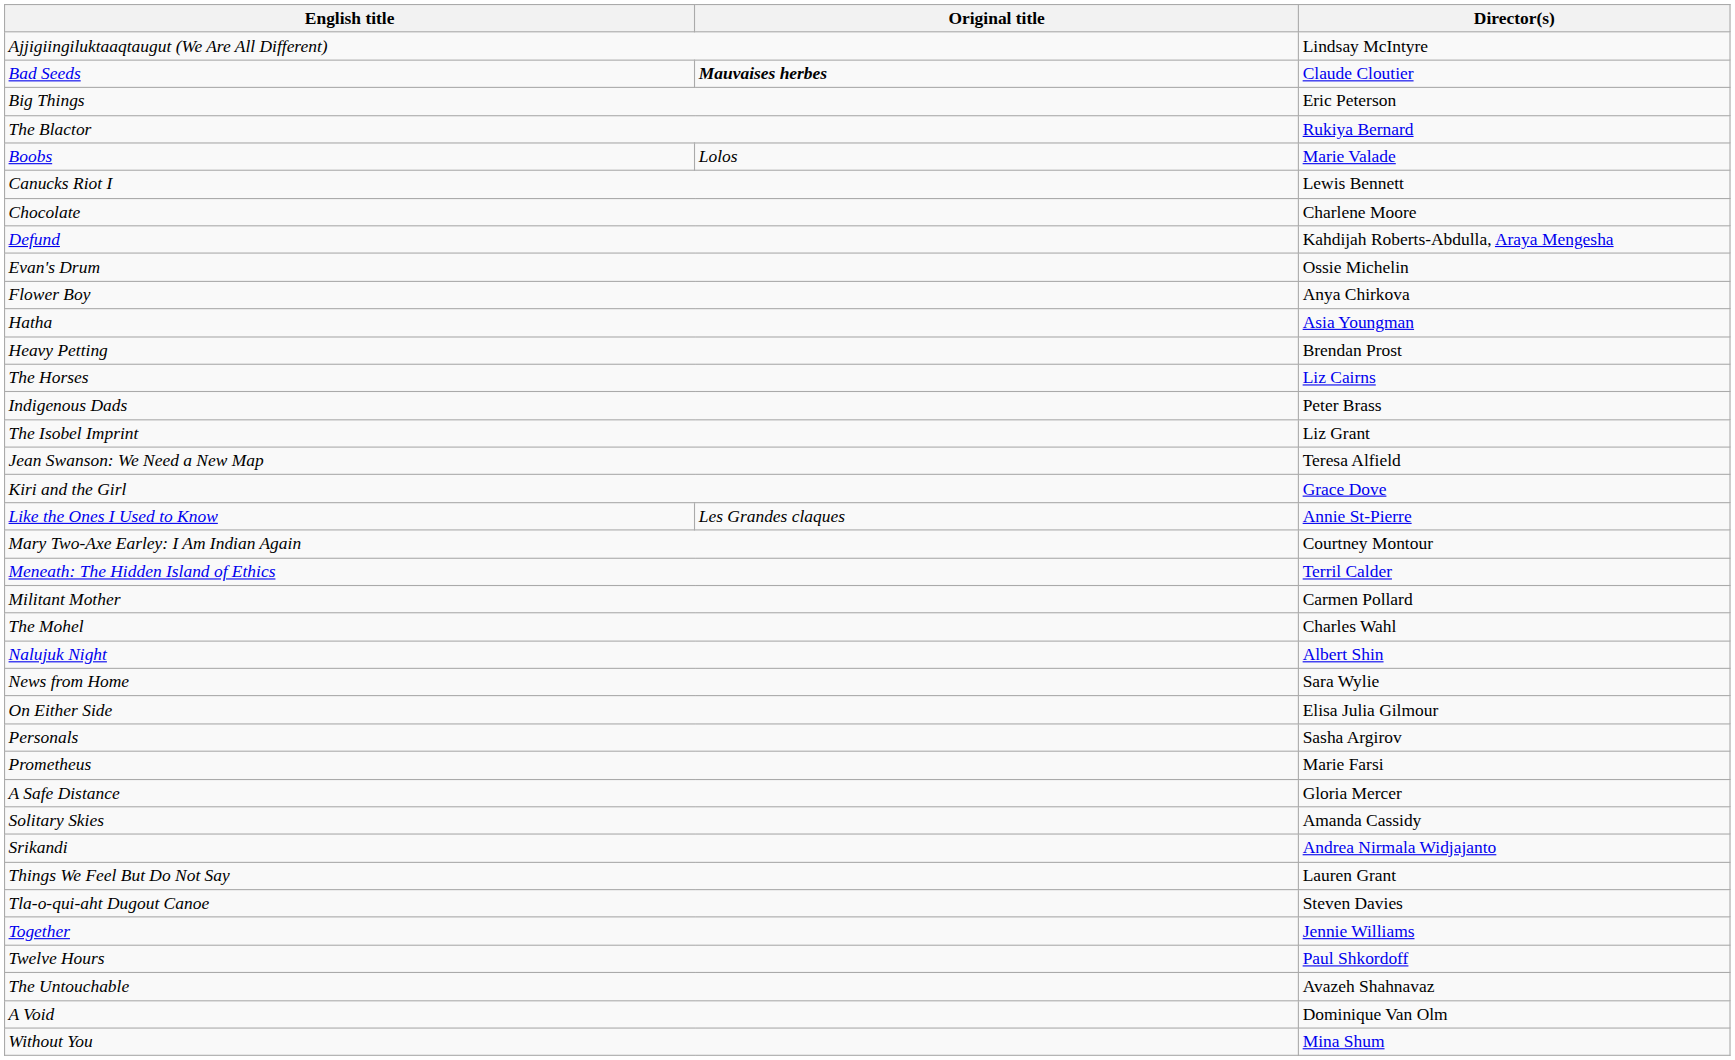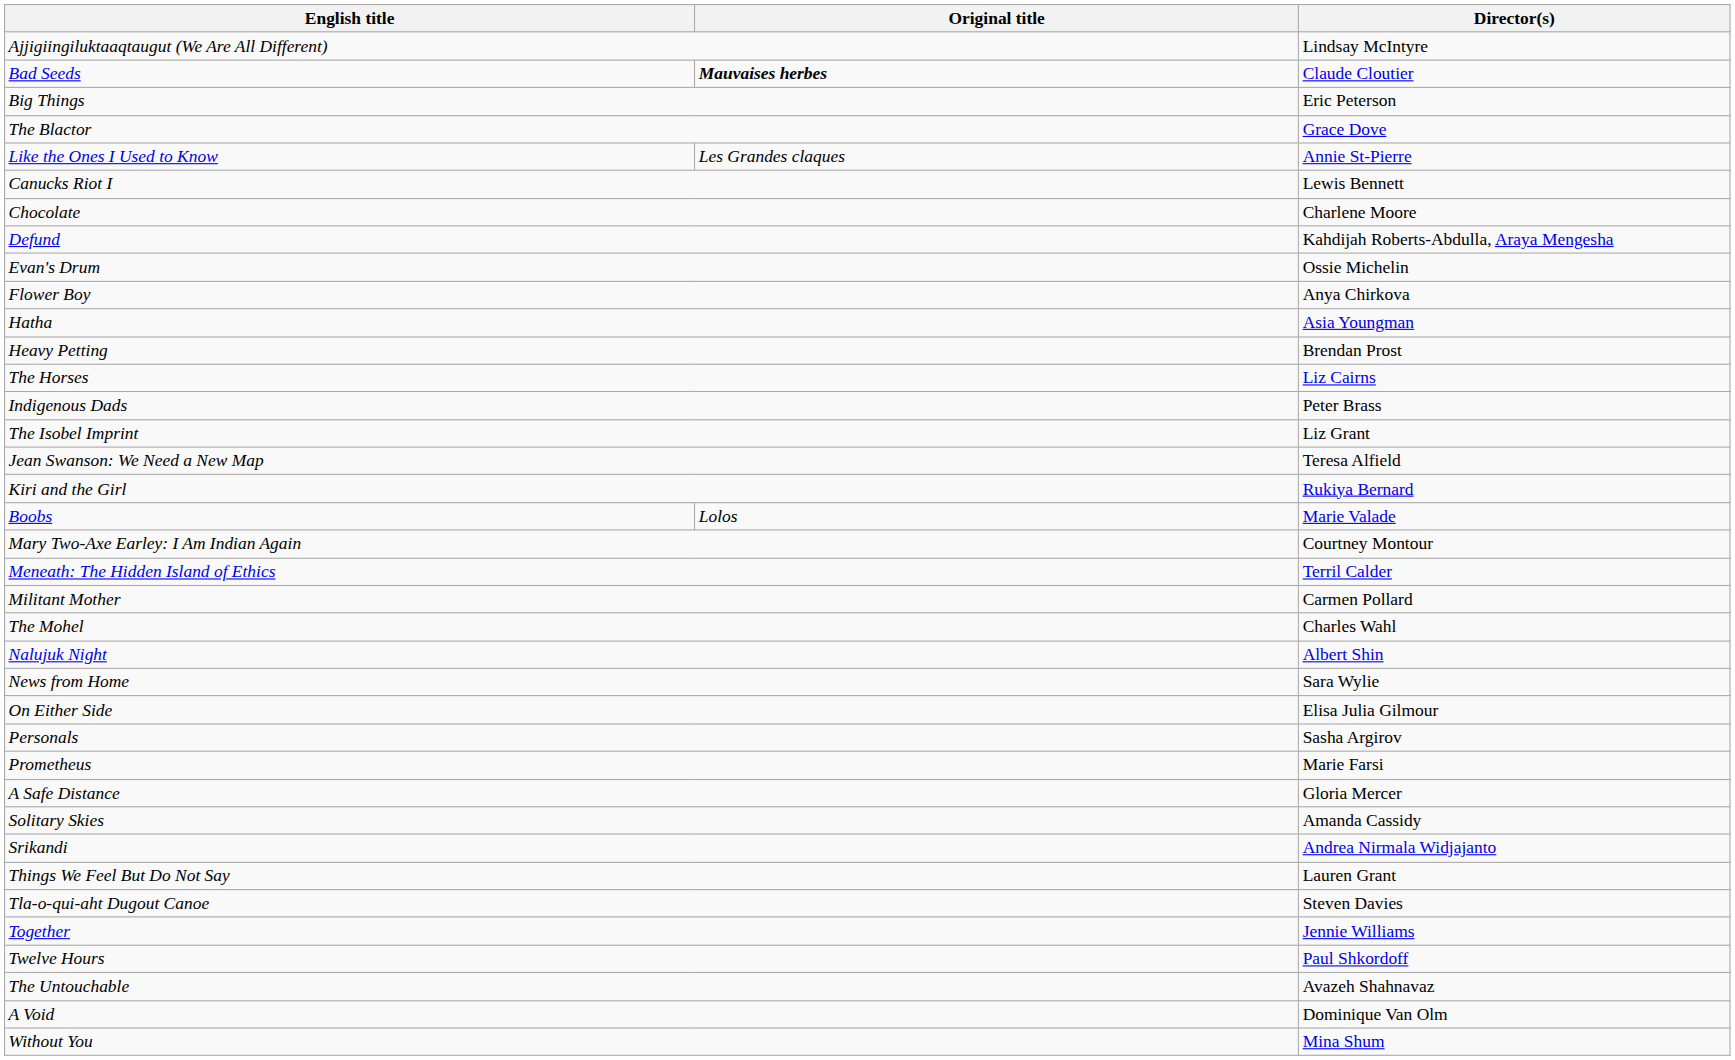 <table class="sortable wikitable" width="100%" cellpadding="5">
 <tr>
 <th scope="col" width="32%">English title</th>
 <th scope="col" width="28%">Original title</th>
 <th scope="col" width="20%">Director(s)</th>
 </tr>
 <tr>
 <td colspan=2><em>Ajjigiingiluktaaqtaugut (We Are All Different)</em></td>
 <td>Lindsay McIntyre</td>
 </tr>
 <tr>
 <td><em><a href='#'>Bad Seeds</a></em></td>
 <td><strong><em>Mauvaises herbes</em></strong></td>
 <td><a href='#'>Claude Cloutier</a></td>
 </tr>
 <tr>
 <td colspan=2><em>Big Things</em></td>
 <td>Eric Peterson</td>
 </tr>
 <tr>
 <td colspan=2><em>The Blactor</em></td>
-<td><a href='#'>Rukiya Bernard</a></td>
+<td><a href='#'>Grace Dove</a></td>
 </tr>
 <tr>
-<td><em><a href='#'>Boobs</a></em></td>
-<td><em>Lolos</em></td>
-<td><a href='#'>Marie Valade</a></td>
+<td><em><a href='#'>Like the Ones I Used to Know</a></em></td>
+<td><em>Les Grandes claques</em></td>
+<td><a href='#'>Annie St-Pierre</a></td>
 </tr>
 <tr>
 <td colspan=2><em>Canucks Riot I</em></td>
 <td>Lewis Bennett</td>
 </tr>
 <tr>
 <td colspan=2><em>Chocolate</em></td>
 <td>Charlene Moore</td>
 </tr>
 <tr>
 <td colspan=2><em><a href='#'>Defund</a></em></td>
 <td>Kahdijah Roberts-Abdulla, <a href='#'>Araya Mengesha</a></td>
 </tr>
 <tr>
 <td colspan=2><em>Evan's Drum</em></td>
 <td>Ossie Michelin</td>
 </tr>
 <tr>
 <td colspan=2><em>Flower Boy</em></td>
 <td>Anya Chirkova</td>
 </tr>
 <tr>
 <td colspan=2><em>Hatha</em></td>
 <td><a href='#'>Asia Youngman</a></td>
 </tr>
 <tr>
 <td colspan=2><em>Heavy Petting</em></td>
 <td>Brendan Prost</td>
 </tr>
 <tr>
 <td colspan=2><em>The Horses</em></td>
 <td><a href='#'>Liz Cairns</a></td>
 </tr>
 <tr>
 <td colspan=2><em>Indigenous Dads</em></td>
 <td>Peter Brass</td>
 </tr>
 <tr>
 <td colspan=2><em>The Isobel Imprint</em></td>
 <td>Liz Grant</td>
 </tr>
 <tr>
 <td colspan=2><em>Jean Swanson: We Need a New Map</em></td>
 <td>Teresa Alfield</td>
 </tr>
 <tr>
 <td colspan=2><em>Kiri and the Girl</em></td>
-<td><a href='#'>Grace Dove</a></td>
+<td><a href='#'>Rukiya Bernard</a></td>
 </tr>
 <tr>
-<td><em><a href='#'>Like the Ones I Used to Know</a></em></td>
-<td><em>Les Grandes claques</em></td>
-<td><a href='#'>Annie St-Pierre</a></td>
+<td><em><a href='#'>Boobs</a></em></td>
+<td><em>Lolos</em></td>
+<td><a href='#'>Marie Valade</a></td>
 </tr>
 <tr>
 <td colspan=2><em>Mary Two-Axe Earley: I Am Indian Again</em></td>
 <td>Courtney Montour</td>
 </tr>
 <tr>
 <td colspan=2><em><a href='#'>Meneath: The Hidden Island of Ethics</a></em></td>
 <td><a href='#'>Terril Calder</a></td>
 </tr>
 <tr>
 <td colspan=2><em>Militant Mother</em></td>
 <td>Carmen Pollard</td>
 </tr>
 <tr>
 <td colspan=2><em>The Mohel</em></td>
 <td>Charles Wahl</td>
 </tr>
 <tr>
 <td colspan=2><em><a href='#'>Nalujuk Night</a></em></td>
 <td><a href='#'>Albert Shin</a></td>
 </tr>
 <tr>
 <td colspan=2><em>News from Home</em></td>
 <td>Sara Wylie</td>
 </tr>
 <tr>
 <td colspan=2><em>On Either Side</em></td>
 <td>Elisa Julia Gilmour</td>
 </tr>
 <tr>
 <td colspan=2><em>Personals</em></td>
 <td>Sasha Argirov</td>
 </tr>
 <tr>
 <td colspan=2><em>Prometheus</em></td>
 <td>Marie Farsi</td>
 </tr>
 <tr>
 <td colspan=2><em>A Safe Distance</em></td>
 <td>Gloria Mercer</td>
 </tr>
 <tr>
 <td colspan=2><em>Solitary Skies</em></td>
 <td>Amanda Cassidy</td>
 </tr>
 <tr>
 <td colspan=2><em>Srikandi</em></td>
 <td><a href='#'>Andrea Nirmala Widjajanto</a></td>
 </tr>
 <tr>
 <td colspan=2><em>Things We Feel But Do Not Say</em></td>
 <td>Lauren Grant</td>
 </tr>
 <tr>
 <td colspan=2><em>Tla-o-qui-aht Dugout Canoe</em></td>
 <td>Steven Davies</td>
 </tr>
 <tr>
 <td colspan=2><em><a href='#'>Together</a></em></td>
 <td><a href='#'>Jennie Williams</a></td>
 </tr>
 <tr>
 <td colspan=2><em>Twelve Hours</em></td>
 <td><a href='#'>Paul Shkordoff</a></td>
 </tr>
 <tr>
 <td colspan=2><em>The Untouchable</em></td>
 <td>Avazeh Shahnavaz</td>
 </tr>
 <tr>
 <td colspan=2><em>A Void</em></td>
 <td>Dominique Van Olm</td>
 </tr>
 <tr>
 <td colspan=2><em>Without You</em></td>
 <td><a href='#'>Mina Shum</a></td>
 </tr>
 </table>
